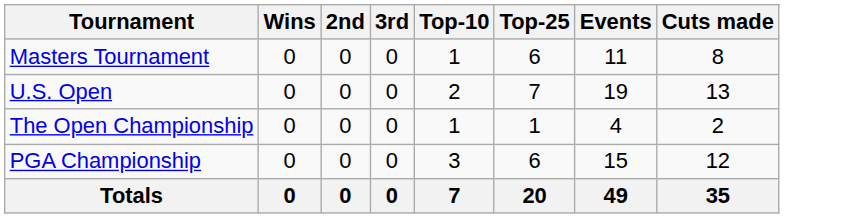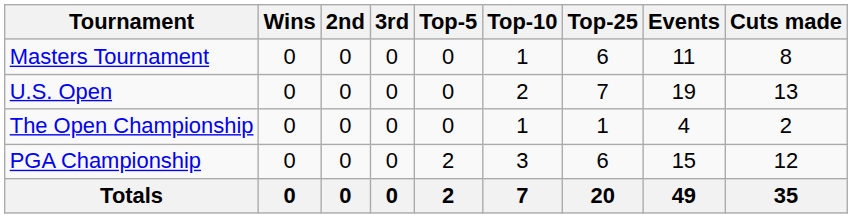 <table class=wikitable style=text-align:center>
 <tr>
 <th>Tournament</th>
 <th>Wins</th>
 <th>2nd</th>
 <th>3rd</th>
+<th>Top-5</th>
 <th>Top-10</th>
 <th>Top-25</th>
 <th>Events</th>
 <th>Cuts made</th>
 </tr>
 <tr>
 <td align=left><a href='#'>Masters Tournament</a></td>
+<td>0</td>
 <td>0</td>
 <td>0</td>
 <td>0</td>
 <td>1</td>
 <td>6</td>
 <td>11</td>
 <td>8</td>
 </tr>
 <tr>
 <td align=left><a href='#'>U.S. Open</a></td>
 <td>0</td>
 <td>0</td>
 <td>0</td>
+<td>0</td>
 <td>2</td>
 <td>7</td>
 <td>19</td>
 <td>13</td>
 </tr>
 <tr>
 <td align=left><a href='#'>The Open Championship</a></td>
+<td>0</td>
 <td>0</td>
 <td>0</td>
 <td>0</td>
 <td>1</td>
 <td>1</td>
 <td>4</td>
 <td>2</td>
 </tr>
 <tr>
 <td align=left><a href='#'>PGA Championship</a></td>
 <td>0</td>
 <td>0</td>
 <td>0</td>
+<td>2</td>
 <td>3</td>
 <td>6</td>
 <td>15</td>
 <td>12</td>
 </tr>
 <tr>
 <th>Totals</th>
 <th>0</th>
 <th>0</th>
 <th>0</th>
+<th>2</th>
 <th>7</th>
 <th>20</th>
 <th>49</th>
 <th>35</th>
 </tr>
 </table>
